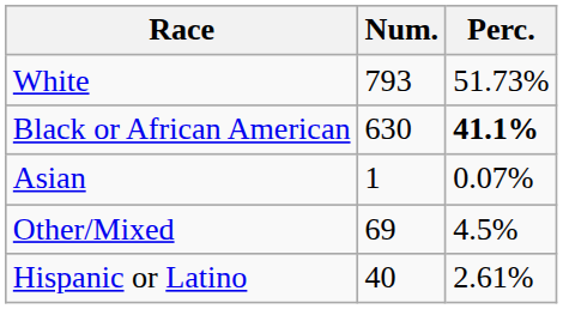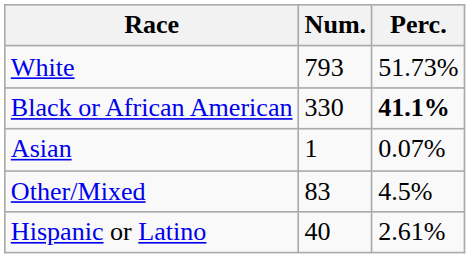 <table class="wikitable">
 <tr>
 <th>Race</th>
 <th>Num.</th>
 <th>Perc.</th>
 </tr>
 <tr>
 <td><a href='#'>White</a></td>
 <td>793</td>
 <td>51.73%</td>
 </tr>
 <tr>
 <td><a href='#'>Black or African American</a></td>
-<td>630</td>
+<td>330</td>
 <td><strong>41.1%</strong></td>
 </tr>
 <tr>
 <td><a href='#'>Asian</a></td>
 <td>1</td>
 <td>0.07%</td>
 </tr>
 <tr>
 <td><a href='#'>Other/Mixed</a></td>
-<td>69</td>
+<td>83</td>
 <td>4.5%</td>
 </tr>
 <tr>
 <td><a href='#'>Hispanic</a> or <a href='#'>Latino</a></td>
 <td>40</td>
 <td>2.61%</td>
 </tr>
 </table>
